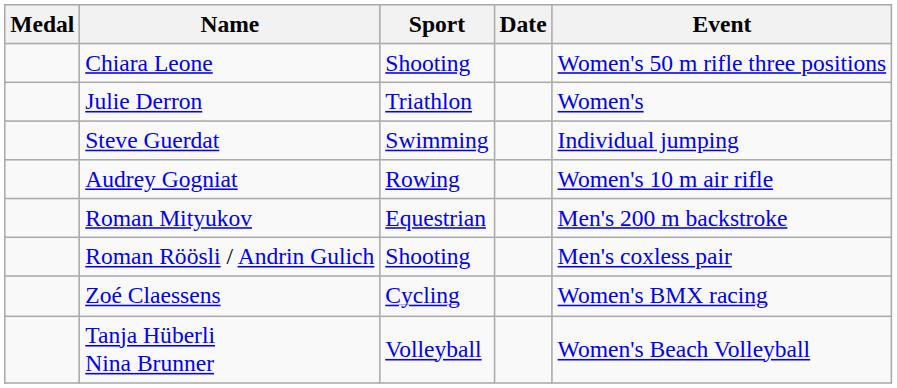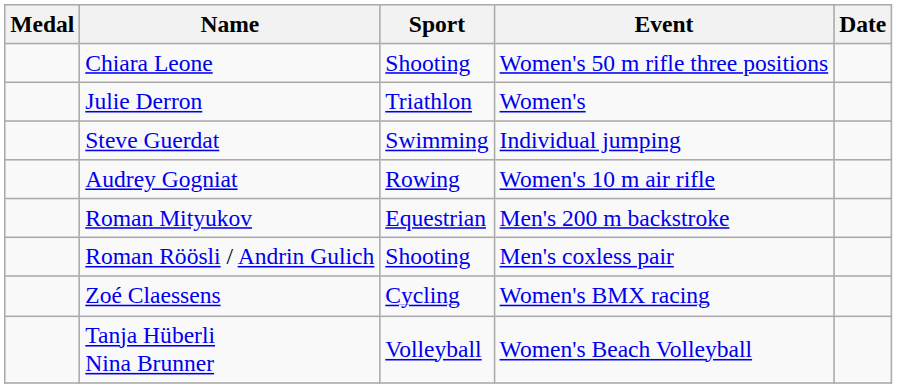 <table class="wikitable sortable" style="font-size: 95%;">
 <tr>
 <th>Medal</th>
 <th>Name</th>
 <th>Sport</th>
+<th>Event</th>
 <th>Date</th>
-<th>Event</th>
 </tr>
 <tr>
 <td></td>
 <td><a href='#'>Chiara Leone</a></td>
 <td><a href='#'>Shooting</a></td>
+<td><a href='#'>Women's 50 m rifle three positions</a></td>
 <td></td>
-<td><a href='#'>Women's 50 m rifle three positions</a></td>
 </tr>
 <tr>
 <td></td>
 <td><a href='#'>Julie Derron</a></td>
 <td><a href='#'>Triathlon</a></td>
+<td><a href='#'>Women's</a></td>
 <td></td>
-<td><a href='#'>Women's</a></td>
 </tr>
 <tr>
 <td></td>
 <td><a href='#'>Steve Guerdat</a></td>
 <td><a href='#'>Swimming</a></td>
+<td><a href='#'>Individual jumping</a></td>
 <td></td>
-<td><a href='#'>Individual jumping</a></td>
 </tr>
 <tr>
 <td></td>
 <td><a href='#'>Audrey Gogniat</a></td>
 <td><a href='#'>Rowing</a></td>
+<td><a href='#'>Women's 10 m air rifle</a></td>
 <td></td>
-<td><a href='#'>Women's 10 m air rifle</a></td>
 </tr>
 <tr>
 <td></td>
 <td><a href='#'>Roman Mityukov</a></td>
 <td><a href='#'>Equestrian</a></td>
+<td><a href='#'>Men's 200 m backstroke</a></td>
 <td></td>
-<td><a href='#'>Men's 200 m backstroke</a></td>
 </tr>
 <tr>
 <td></td>
 <td><a href='#'>Roman Röösli</a> / <a href='#'>Andrin Gulich </a></td>
 <td><a href='#'>Shooting</a></td>
+<td><a href='#'>Men's coxless pair</a></td>
 <td></td>
-<td><a href='#'>Men's coxless pair</a></td>
 </tr>
 <tr>
 <td></td>
 <td><a href='#'>Zoé Claessens</a></td>
 <td><a href='#'>Cycling</a></td>
+<td><a href='#'>Women's BMX racing</a></td>
 <td></td>
-<td><a href='#'>Women's BMX racing</a></td>
 </tr>
 <tr>
 <td></td>
 <td><a href='#'>Tanja Hüberli</a><br><a href='#'>Nina Brunner</a></td>
 <td><a href='#'>Volleyball</a></td>
+<td><a href='#'>Women's Beach Volleyball</a></td>
 <td></td>
-<td><a href='#'>Women's Beach Volleyball</a></td>
 </tr>
 </table>
